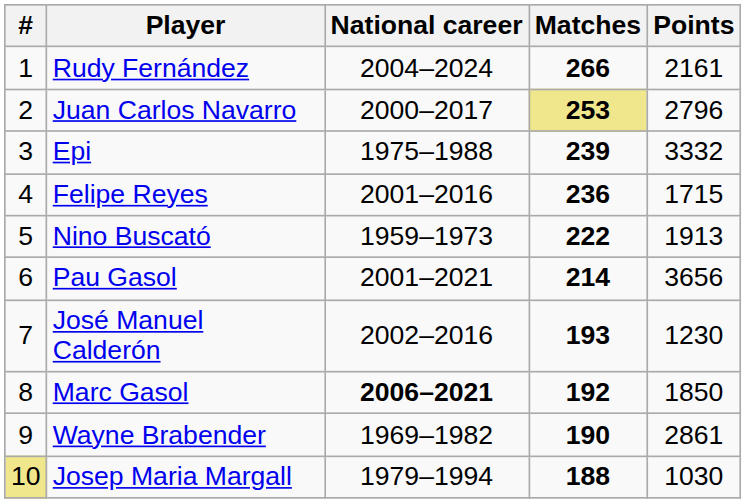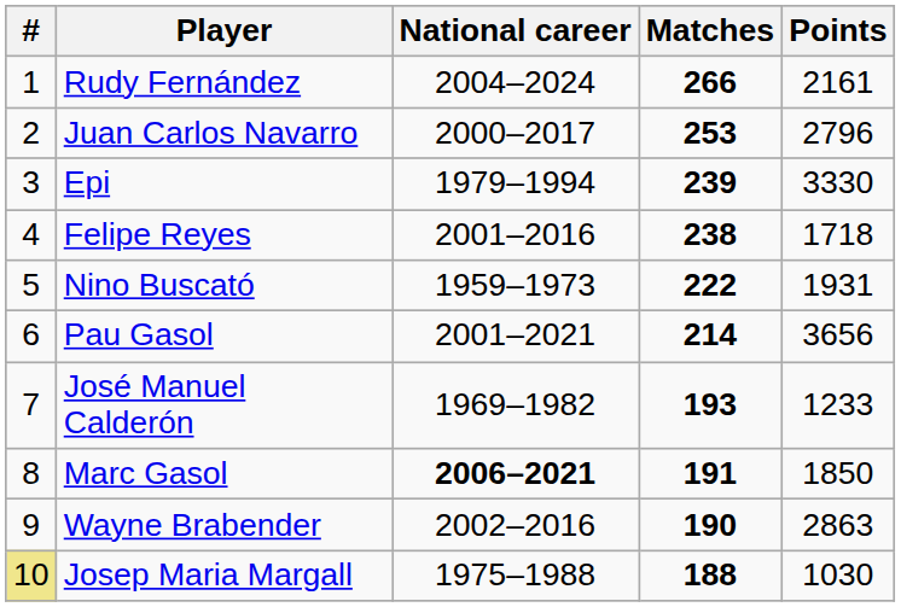 <table class="wikitable sortable" style="text-align:center;">
 <tr>
 <th>#</th>
 <th style="width:160px;">Player</th>
 <th>National career</th>
 <th>Matches</th>
 <th>Points</th>
 </tr>
 <tr>
 <td>1</td>
 <td align=left><a href='#'>Rudy Fernández</a></td>
 <td>2004–2024</td>
 <td><strong>266</strong></td>
 <td>2161</td>
 </tr>
 <tr>
 <td>2</td>
 <td align=left><a href='#'>Juan Carlos Navarro</a></td>
 <td>2000–2017</td>
-<td style="background: khaki;"><strong>253</strong></td>
+<td><strong>253</strong></td>
 <td>2796</td>
 </tr>
 <tr>
 <td>3</td>
 <td align=left><a href='#'>Epi</a></td>
-<td>1975–1988</td>
+<td>1979–1994</td>
 <td><strong>239</strong></td>
-<td>3332</td>
+<td>3330</td>
 </tr>
 <tr>
 <td>4</td>
 <td align=left><a href='#'>Felipe Reyes</a></td>
 <td>2001–2016</td>
-<td><strong>236</strong></td>
-<td>1715</td>
+<td><strong>238</strong></td>
+<td>1718</td>
 </tr>
 <tr>
 <td>5</td>
 <td align=left><a href='#'>Nino Buscató</a></td>
 <td>1959–1973</td>
 <td><strong>222</strong></td>
-<td>1913</td>
+<td>1931</td>
 </tr>
 <tr>
 <td>6</td>
 <td align=left><a href='#'>Pau Gasol</a></td>
 <td>2001–2021</td>
 <td><strong>214</strong></td>
 <td>3656</td>
 </tr>
 <tr>
 <td>7</td>
 <td align=left><a href='#'>José Manuel Calderón</a></td>
-<td>2002–2016</td>
+<td>1969–1982</td>
 <td><strong>193</strong></td>
-<td>1230</td>
+<td>1233</td>
 </tr>
 <tr>
 <td>8</td>
 <td align=left><a href='#'>Marc Gasol</a></td>
 <td><strong>2006–2021</strong></td>
-<td><strong>192</strong></td>
+<td><strong>191</strong></td>
 <td>1850</td>
 </tr>
 <tr>
 <td>9</td>
 <td align=left><a href='#'>Wayne Brabender</a></td>
-<td>1969–1982</td>
+<td>2002–2016</td>
 <td><strong>190</strong></td>
-<td>2861</td>
+<td>2863</td>
 </tr>
 <tr>
 <td style="background: khaki;">10</td>
 <td align=left><a href='#'>Josep Maria Margall</a></td>
-<td>1979–1994</td>
+<td>1975–1988</td>
 <td><strong>188</strong></td>
 <td>1030</td>
 </tr>
 </table>
